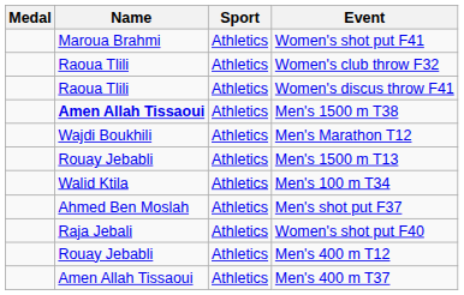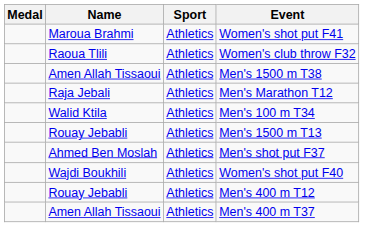 <table class="wikitable sortable" style="font-size: 95%;">
 <tr>
 <th>Medal</th>
 <th>Name</th>
 <th>Sport</th>
 <th>Event</th>
 </tr>
 <tr>
 <td></td>
 <td><a href='#'>Maroua Brahmi</a></td>
 <td><a href='#'>Athletics</a></td>
 <td><a href='#'>Women's shot put F41</a></td>
 </tr>
 <tr>
 <td></td>
 <td><a href='#'>Raoua Tlili</a></td>
 <td><a href='#'>Athletics</a></td>
 <td><a href='#'>Women's club throw F32</a></td>
 </tr>
 <tr>
 <td></td>
-<td><a href='#'>Raoua Tlili</a></td>
-<td><a href='#'>Athletics</a></td>
-<td><a href='#'>Women's discus throw F41</a></td>
-</tr>
-<tr>
-<td></td>
-<td><strong><a href='#'>Amen Allah Tissaoui</a></strong></td>
+<td><a href='#'>Amen Allah Tissaoui</a></td>
 <td><a href='#'>Athletics</a></td>
 <td><a href='#'>Men's 1500 m T38</a></td>
 </tr>
 <tr>
 <td></td>
-<td><a href='#'>Wajdi Boukhili</a></td>
+<td><a href='#'>Raja Jebali</a></td>
 <td><a href='#'>Athletics</a></td>
 <td><a href='#'>Men's Marathon T12</a></td>
+</tr>
+<tr>
+<td></td>
+<td><a href='#'>Walid Ktila</a></td>
+<td><a href='#'>Athletics</a></td>
+<td><a href='#'>Men's 100 m T34</a></td>
 </tr>
 <tr>
 <td></td>
 <td><a href='#'>Rouay Jebabli</a></td>
 <td><a href='#'>Athletics</a></td>
 <td><a href='#'>Men's 1500 m T13</a></td>
 </tr>
 <tr>
 <td></td>
-<td><a href='#'>Walid Ktila</a></td>
-<td><a href='#'>Athletics</a></td>
-<td><a href='#'>Men's 100 m T34</a></td>
-</tr>
-<tr>
-<td></td>
 <td><a href='#'>Ahmed Ben Moslah</a></td>
 <td><a href='#'>Athletics</a></td>
 <td><a href='#'>Men's shot put F37</a></td>
 </tr>
 <tr>
 <td></td>
-<td><a href='#'>Raja Jebali</a></td>
+<td><a href='#'>Wajdi Boukhili</a></td>
 <td><a href='#'>Athletics</a></td>
 <td><a href='#'>Women's shot put F40</a></td>
 </tr>
 <tr>
 <td></td>
 <td><a href='#'>Rouay Jebabli</a></td>
 <td><a href='#'>Athletics</a></td>
 <td><a href='#'>Men's 400 m T12</a></td>
 </tr>
 <tr>
 <td></td>
 <td><a href='#'>Amen Allah Tissaoui</a></td>
 <td><a href='#'>Athletics</a></td>
 <td><a href='#'>Men's 400 m T37</a></td>
 </tr>
 </table>
